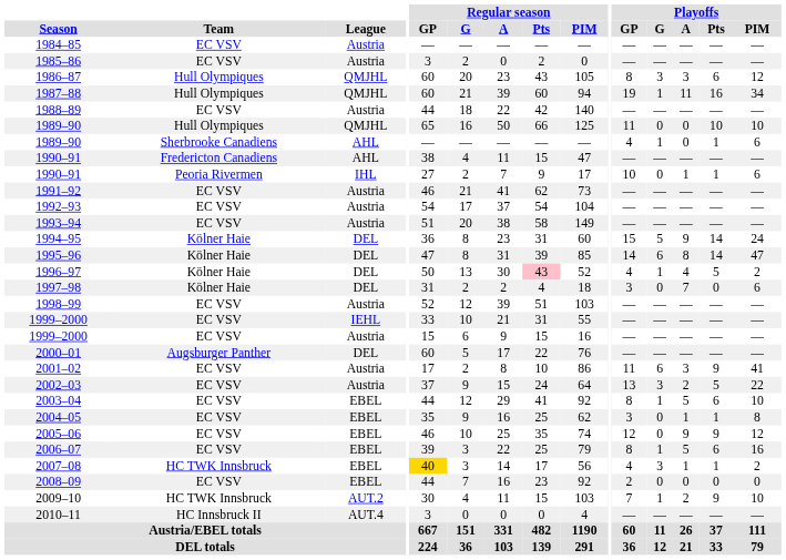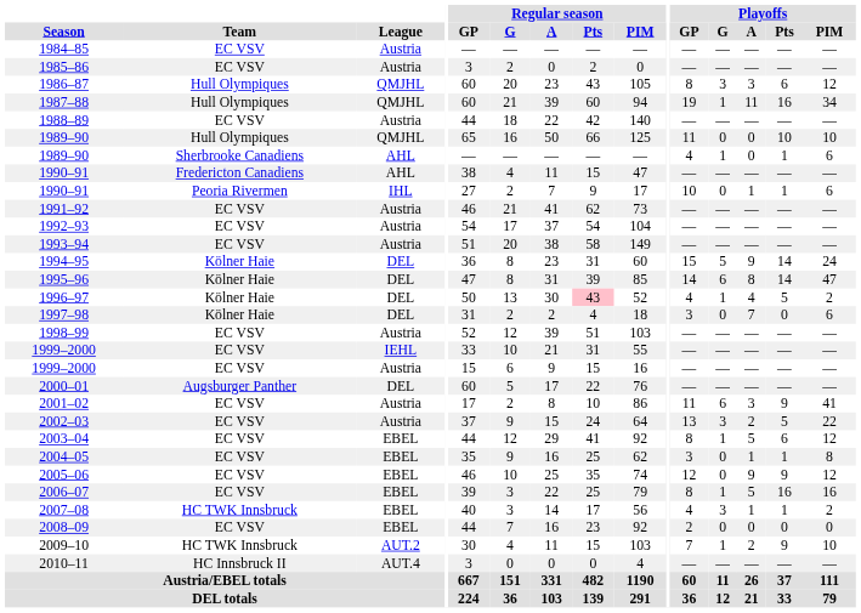 <table border="0" cellpadding="1" cellspacing="0" style="text-align:center; width:60em">
 <tr bgcolor="#e0e0e0">
 <th colspan="3" bgcolor="#ffffff"></th>
 <th rowspan="99" bgcolor="#ffffff"></th>
 <th colspan="5"><a href='#'>Regular season</a></th>
 <th rowspan="99" bgcolor="#ffffff"></th>
 <th colspan="5"><a href='#'>Playoffs</a></th>
 </tr>
 <tr bgcolor="#e0e0e0">
 <th><a href='#'>Season</a></th>
 <th>Team</th>
 <th>League</th>
 <th>GP</th>
 <th><a href='#'>G</a></th>
 <th><a href='#'>A</a></th>
 <th><a href='#'>Pts</a></th>
 <th><a href='#'>PIM</a></th>
 <th>GP</th>
 <th>G</th>
 <th>A</th>
 <th>Pts</th>
 <th>PIM</th>
 </tr>
 <tr>
 <td><a href='#'>1984–85</a></td>
 <td><a href='#'>EC VSV</a></td>
 <td><a href='#'>Austria</a></td>
 <td>—</td>
 <td>—</td>
 <td>—</td>
 <td>—</td>
 <td>—</td>
 <td>—</td>
 <td>—</td>
 <td>—</td>
 <td>—</td>
 <td>—</td>
 </tr>
 <tr bgcolor="#f0f0f0">
 <td><a href='#'>1985–86</a></td>
 <td>EC VSV</td>
 <td>Austria</td>
 <td>3</td>
 <td>2</td>
 <td>0</td>
 <td>2</td>
 <td>0</td>
 <td>—</td>
 <td>—</td>
 <td>—</td>
 <td>—</td>
 <td>—</td>
 </tr>
 <tr>
 <td><a href='#'>1986–87</a></td>
 <td><a href='#'>Hull Olympiques</a></td>
 <td><a href='#'>QMJHL</a></td>
 <td>60</td>
 <td>20</td>
 <td>23</td>
 <td>43</td>
 <td>105</td>
 <td>8</td>
 <td>3</td>
 <td>3</td>
 <td>6</td>
 <td>12</td>
 </tr>
 <tr bgcolor="#f0f0f0">
 <td><a href='#'>1987–88</a></td>
 <td>Hull Olympiques</td>
 <td>QMJHL</td>
 <td>60</td>
 <td>21</td>
 <td>39</td>
 <td>60</td>
 <td>94</td>
 <td>19</td>
 <td>1</td>
 <td>11</td>
 <td>16</td>
 <td>34</td>
 </tr>
 <tr>
 <td><a href='#'>1988–89</a></td>
 <td>EC VSV</td>
 <td>Austria</td>
 <td>44</td>
 <td>18</td>
 <td>22</td>
 <td>42</td>
 <td>140</td>
 <td>—</td>
 <td>—</td>
 <td>—</td>
 <td>—</td>
 <td>—</td>
 </tr>
 <tr bgcolor="#f0f0f0">
 <td><a href='#'>1989–90</a></td>
 <td>Hull Olympiques</td>
 <td>QMJHL</td>
 <td>65</td>
 <td>16</td>
 <td>50</td>
 <td>66</td>
 <td>125</td>
 <td>11</td>
 <td>0</td>
 <td>0</td>
 <td>10</td>
 <td>10</td>
 </tr>
 <tr>
 <td><a href='#'>1989–90</a></td>
 <td><a href='#'>Sherbrooke Canadiens</a></td>
 <td><a href='#'>AHL</a></td>
 <td>—</td>
 <td>—</td>
 <td>—</td>
 <td>—</td>
 <td>—</td>
 <td>4</td>
 <td>1</td>
 <td>0</td>
 <td>1</td>
 <td>6</td>
 </tr>
 <tr bgcolor="#f0f0f0">
 <td><a href='#'>1990–91</a></td>
 <td><a href='#'>Fredericton Canadiens</a></td>
 <td>AHL</td>
 <td>38</td>
 <td>4</td>
 <td>11</td>
 <td>15</td>
 <td>47</td>
 <td>—</td>
 <td>—</td>
 <td>—</td>
 <td>—</td>
 <td>—</td>
 </tr>
 <tr>
 <td><a href='#'>1990–91</a></td>
 <td><a href='#'>Peoria Rivermen</a></td>
 <td><a href='#'>IHL</a></td>
 <td>27</td>
 <td>2</td>
 <td>7</td>
 <td>9</td>
 <td>17</td>
 <td>10</td>
 <td>0</td>
 <td>1</td>
 <td>1</td>
 <td>6</td>
 </tr>
 <tr bgcolor="#f0f0f0">
 <td><a href='#'>1991–92</a></td>
 <td>EC VSV</td>
 <td>Austria</td>
 <td>46</td>
 <td>21</td>
 <td>41</td>
 <td>62</td>
 <td>73</td>
 <td>—</td>
 <td>—</td>
 <td>—</td>
 <td>—</td>
 <td>—</td>
 </tr>
 <tr>
 <td><a href='#'>1992–93</a></td>
 <td>EC VSV</td>
 <td>Austria</td>
 <td>54</td>
 <td>17</td>
 <td>37</td>
 <td>54</td>
 <td>104</td>
 <td>—</td>
 <td>—</td>
 <td>—</td>
 <td>—</td>
 <td>—</td>
 </tr>
 <tr bgcolor="#f0f0f0">
 <td><a href='#'>1993–94</a></td>
 <td>EC VSV</td>
 <td>Austria</td>
 <td>51</td>
 <td>20</td>
 <td>38</td>
 <td>58</td>
 <td>149</td>
 <td>—</td>
 <td>—</td>
 <td>—</td>
 <td>—</td>
 <td>—</td>
 </tr>
 <tr>
 <td><a href='#'>1994–95</a></td>
 <td><a href='#'>Kölner Haie</a></td>
 <td><a href='#'>DEL</a></td>
 <td>36</td>
 <td>8</td>
 <td>23</td>
 <td>31</td>
 <td>60</td>
 <td>15</td>
 <td>5</td>
 <td>9</td>
 <td>14</td>
 <td>24</td>
 </tr>
 <tr bgcolor="#f0f0f0">
 <td><a href='#'>1995–96</a></td>
 <td>Kölner Haie</td>
 <td>DEL</td>
 <td>47</td>
 <td>8</td>
 <td>31</td>
 <td>39</td>
 <td>85</td>
 <td>14</td>
 <td>6</td>
 <td>8</td>
 <td>14</td>
 <td>47</td>
 </tr>
 <tr>
 <td><a href='#'>1996–97</a></td>
 <td>Kölner Haie</td>
 <td>DEL</td>
 <td>50</td>
 <td>13</td>
 <td>30</td>
 <td style="background: pink;">43</td>
 <td>52</td>
 <td>4</td>
 <td>1</td>
 <td>4</td>
 <td>5</td>
 <td>2</td>
 </tr>
 <tr bgcolor="#f0f0f0">
 <td><a href='#'>1997–98</a></td>
 <td>Kölner Haie</td>
 <td>DEL</td>
 <td>31</td>
 <td>2</td>
 <td>2</td>
 <td>4</td>
 <td>18</td>
 <td>3</td>
 <td>0</td>
 <td>7</td>
 <td>0</td>
 <td>6</td>
 </tr>
 <tr>
 <td><a href='#'>1998–99</a></td>
 <td>EC VSV</td>
 <td>Austria</td>
 <td>52</td>
 <td>12</td>
 <td>39</td>
 <td>51</td>
 <td>103</td>
 <td>—</td>
 <td>—</td>
 <td>—</td>
 <td>—</td>
 <td>—</td>
 </tr>
 <tr bgcolor="#f0f0f0">
 <td><a href='#'>1999–2000</a></td>
 <td>EC VSV</td>
 <td><a href='#'>IEHL</a></td>
 <td>33</td>
 <td>10</td>
 <td>21</td>
 <td>31</td>
 <td>55</td>
 <td>—</td>
 <td>—</td>
 <td>—</td>
 <td>—</td>
 <td>—</td>
 </tr>
 <tr>
 <td><a href='#'>1999–2000</a></td>
 <td>EC VSV</td>
 <td>Austria</td>
 <td>15</td>
 <td>6</td>
 <td>9</td>
 <td>15</td>
 <td>16</td>
 <td>—</td>
 <td>—</td>
 <td>—</td>
 <td>—</td>
 <td>—</td>
 </tr>
 <tr bgcolor="#f0f0f0">
 <td><a href='#'>2000–01</a></td>
 <td><a href='#'>Augsburger Panther</a></td>
 <td>DEL</td>
 <td>60</td>
 <td>5</td>
 <td>17</td>
 <td>22</td>
 <td>76</td>
 <td>—</td>
 <td>—</td>
 <td>—</td>
 <td>—</td>
 <td>—</td>
 </tr>
 <tr>
 <td><a href='#'>2001–02</a></td>
 <td>EC VSV</td>
 <td>Austria</td>
 <td>17</td>
 <td>2</td>
 <td>8</td>
 <td>10</td>
 <td>86</td>
 <td>11</td>
 <td>6</td>
 <td>3</td>
 <td>9</td>
 <td>41</td>
 </tr>
 <tr bgcolor="#f0f0f0">
 <td><a href='#'>2002–03</a></td>
 <td>EC VSV</td>
 <td>Austria</td>
 <td>37</td>
 <td>9</td>
 <td>15</td>
 <td>24</td>
 <td>64</td>
 <td>13</td>
 <td>3</td>
 <td>2</td>
 <td>5</td>
 <td>22</td>
 </tr>
 <tr>
 <td><a href='#'>2003–04</a></td>
 <td>EC VSV</td>
 <td>EBEL</td>
 <td>44</td>
 <td>12</td>
 <td>29</td>
 <td>41</td>
 <td>92</td>
 <td>8</td>
 <td>1</td>
 <td>5</td>
 <td>6</td>
-<td>10</td>
+<td>12</td>
 </tr>
 <tr bgcolor="#f0f0f0">
 <td><a href='#'>2004–05</a></td>
 <td>EC VSV</td>
 <td>EBEL</td>
 <td>35</td>
 <td>9</td>
 <td>16</td>
 <td>25</td>
 <td>62</td>
 <td>3</td>
 <td>0</td>
 <td>1</td>
 <td>1</td>
 <td>8</td>
 </tr>
 <tr>
 <td><a href='#'>2005–06</a></td>
 <td>EC VSV</td>
 <td>EBEL</td>
 <td>46</td>
 <td>10</td>
 <td>25</td>
 <td>35</td>
 <td>74</td>
 <td>12</td>
 <td>0</td>
 <td>9</td>
 <td>9</td>
 <td>12</td>
 </tr>
 <tr bgcolor="#f0f0f0">
 <td><a href='#'>2006–07</a></td>
 <td>EC VSV</td>
 <td>EBEL</td>
 <td>39</td>
 <td>3</td>
 <td>22</td>
 <td>25</td>
 <td>79</td>
 <td>8</td>
 <td>1</td>
 <td>5</td>
-<td>6</td>
+<td>16</td>
 <td>16</td>
 </tr>
 <tr>
 <td><a href='#'>2007–08</a></td>
 <td><a href='#'>HC TWK Innsbruck</a></td>
 <td>EBEL</td>
-<td style="background: gold;">40</td>
+<td>40</td>
 <td>3</td>
 <td>14</td>
 <td>17</td>
 <td>56</td>
 <td>4</td>
 <td>3</td>
 <td>1</td>
 <td>1</td>
 <td>2</td>
 </tr>
 <tr bgcolor="#f0f0f0">
 <td><a href='#'>2008–09</a></td>
 <td>EC VSV</td>
 <td>EBEL</td>
 <td>44</td>
 <td>7</td>
 <td>16</td>
 <td>23</td>
 <td>92</td>
 <td>2</td>
 <td>0</td>
 <td>0</td>
 <td>0</td>
 <td>0</td>
 </tr>
 <tr>
 <td>2009–10</td>
 <td>HC TWK Innsbruck</td>
 <td><a href='#'>AUT.2</a></td>
 <td>30</td>
 <td>4</td>
 <td>11</td>
 <td>15</td>
 <td>103</td>
 <td>7</td>
 <td>1</td>
 <td>2</td>
 <td>9</td>
 <td>10</td>
 </tr>
 <tr bgcolor="#f0f0f0">
 <td>2010–11</td>
 <td>HC Innsbruck II</td>
 <td>AUT.4</td>
 <td>3</td>
 <td>0</td>
 <td>0</td>
 <td>0</td>
 <td>4</td>
 <td>—</td>
 <td>—</td>
 <td>—</td>
 <td>—</td>
 <td>—</td>
 </tr>
 <tr bgcolor="#e0e0e0">
 <th colspan="3">Austria/EBEL totals</th>
 <th>667</th>
 <th>151</th>
 <th>331</th>
 <th>482</th>
 <th>1190</th>
 <th>60</th>
 <th>11</th>
 <th>26</th>
 <th>37</th>
 <th>111</th>
 </tr>
 <tr bgcolor="#e0e0e0">
 <th colspan="3">DEL totals</th>
 <th>224</th>
 <th>36</th>
 <th>103</th>
 <th>139</th>
 <th>291</th>
 <th>36</th>
 <th>12</th>
 <th>21</th>
 <th>33</th>
 <th>79</th>
 </tr>
 </table>
